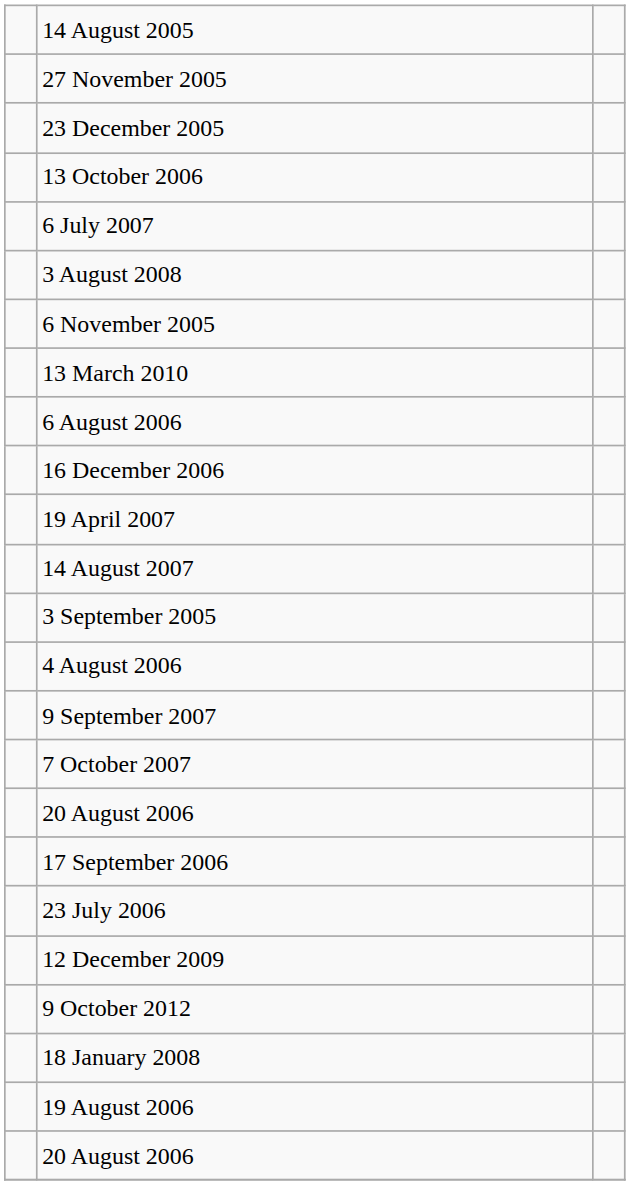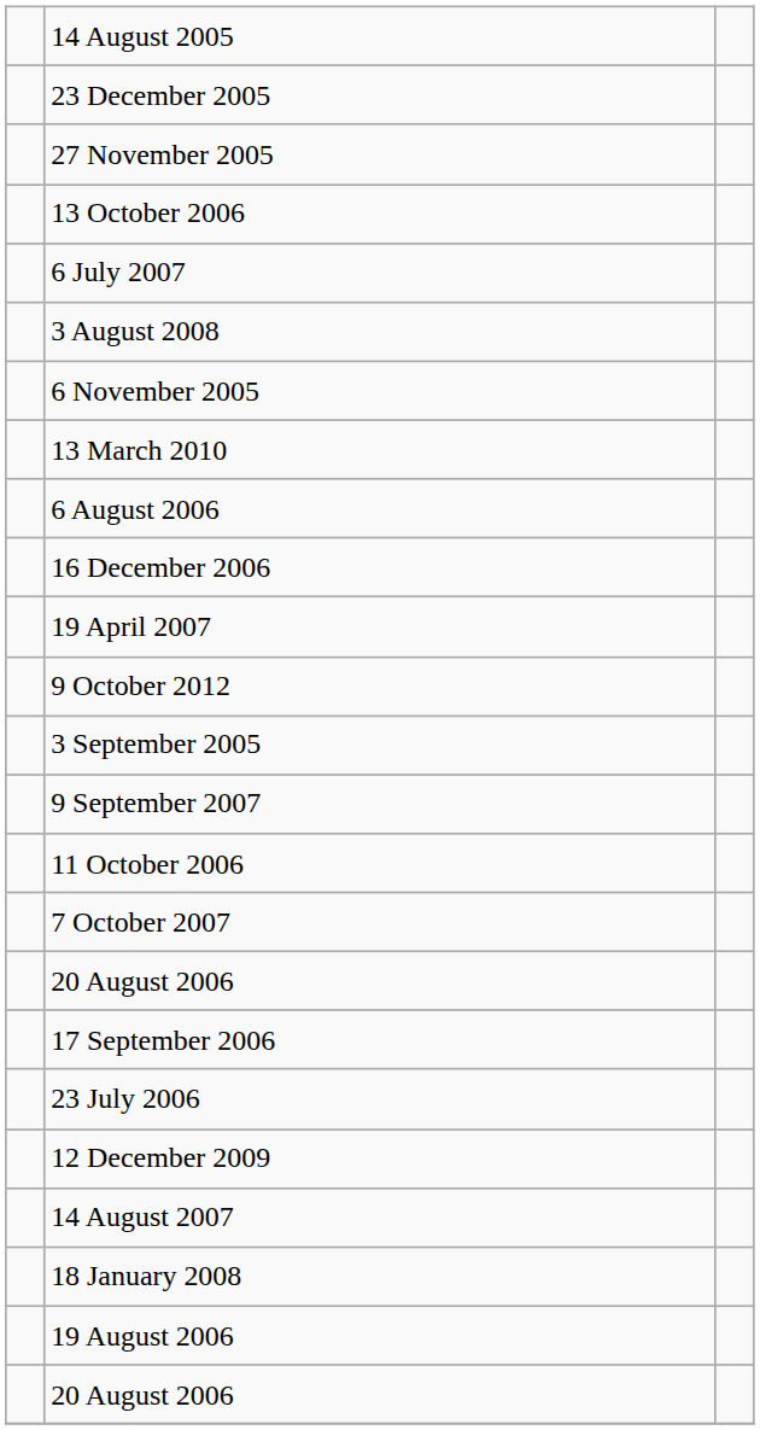 <table class="wikitable" style="font-size: 89%; float: left; width: 26em; margin-right: 1em; height: 700px">
 <tr>
 <td></td>
 <td>14 August 2005</td>
 <td></td>
 </tr>
 <tr>
 <td></td>
-<td>27 November 2005</td>
+<td>23 December 2005</td>
 <td></td>
 </tr>
 <tr>
 <td></td>
-<td>23 December 2005</td>
+<td>27 November 2005</td>
 <td></td>
 </tr>
 <tr>
 <td></td>
 <td>13 October 2006</td>
 <td></td>
 </tr>
 <tr>
 <td></td>
 <td>6 July 2007</td>
 <td></td>
 </tr>
 <tr>
 <td></td>
 <td>3 August 2008</td>
 <td></td>
 </tr>
 <tr>
 <td></td>
 <td>6 November 2005</td>
 <td></td>
 </tr>
 <tr>
 <td></td>
 <td>13 March 2010</td>
 <td></td>
 </tr>
 <tr>
 <td></td>
 <td>6 August 2006</td>
 <td></td>
 </tr>
 <tr>
 <td></td>
 <td>16 December 2006</td>
 <td></td>
 </tr>
 <tr>
 <td></td>
 <td>19 April 2007</td>
 <td></td>
 </tr>
 <tr>
 <td></td>
-<td>14 August 2007</td>
+<td>9 October 2012</td>
 <td></td>
 </tr>
 <tr>
 <td></td>
 <td>3 September 2005</td>
 <td></td>
 </tr>
 <tr>
 <td></td>
-<td>4 August 2006</td>
+<td>9 September 2007</td>
 <td></td>
 </tr>
 <tr>
 <td></td>
-<td>9 September 2007</td>
+<td>11 October 2006</td>
 <td></td>
 </tr>
 <tr>
 <td></td>
 <td>7 October 2007</td>
 <td></td>
 </tr>
 <tr>
 <td></td>
 <td>20 August 2006</td>
 <td></td>
 </tr>
 <tr>
 <td></td>
 <td>17 September 2006</td>
 <td></td>
 </tr>
 <tr>
 <td></td>
 <td>23 July 2006</td>
 <td></td>
 </tr>
 <tr>
 <td></td>
 <td>12 December 2009</td>
 <td></td>
 </tr>
 <tr>
 <td></td>
-<td>9 October 2012</td>
+<td>14 August 2007</td>
 <td></td>
 </tr>
 <tr>
 <td></td>
 <td>18 January 2008</td>
 <td></td>
 </tr>
 <tr>
 <td></td>
 <td>19 August 2006</td>
 <td></td>
 </tr>
 <tr>
 <td></td>
 <td>20 August 2006</td>
 <td></td>
 </tr>
 <tr>
 </tr>
 </table>
